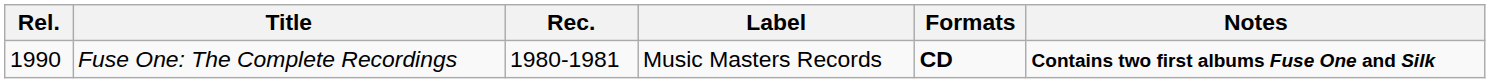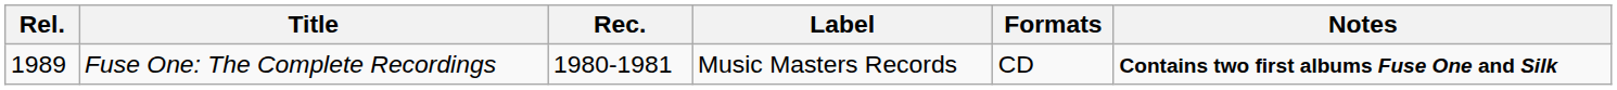 <table class="wikitable sortable" width="82%">
 <tr>
 <th>Rel.</th>
 <th>Title</th>
 <th>Rec.</th>
 <th>Label</th>
 <th>Formats</th>
 <th>Notes</th>
 </tr>
 <tr>
-<td>1990</td>
+<td>1989</td>
 <td><em>Fuse One: The Complete Recordings</em></td>
 <td>1980-1981</td>
 <td>Music Masters Records</td>
-<td><strong>CD</strong></td>
+<td>CD</td>
 <td><strong><small>Contains two first albums <em>Fuse One</em> and <em>Silk</em></small></strong></td>
 </tr>
 </table>
